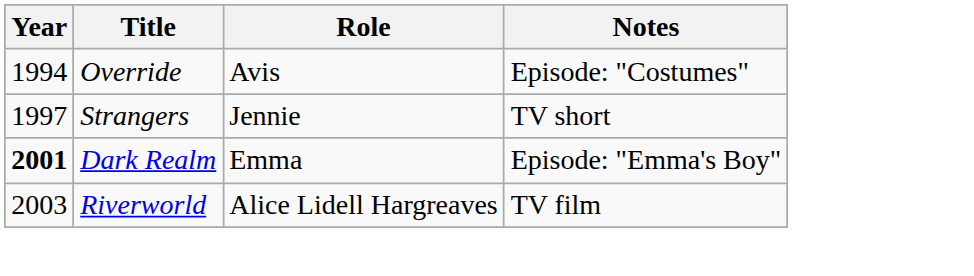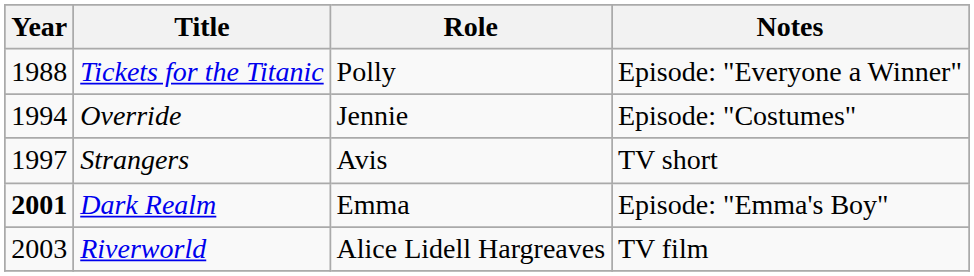 <table class="wikitable sortable">
 <tr>
 <th>Year</th>
 <th>Title</th>
 <th>Role</th>
 <th class="unsortable">Notes</th>
 </tr>
 <tr>
+<td>1988</td>
+<td><em><a href='#'>Tickets for the Titanic</a></em></td>
+<td>Polly</td>
+<td>Episode: "Everyone a Winner"</td>
+</tr>
+<tr>
 <td>1994</td>
 <td><em>Override</em></td>
-<td>Avis</td>
+<td>Jennie</td>
 <td>Episode: "Costumes"</td>
 </tr>
 <tr>
 <td>1997</td>
 <td><em>Strangers</em></td>
-<td>Jennie</td>
+<td>Avis</td>
 <td>TV short</td>
 </tr>
 <tr>
 <td><strong>2001</strong></td>
 <td><em><a href='#'>Dark Realm</a></em></td>
 <td>Emma</td>
 <td>Episode: "Emma's Boy"</td>
 </tr>
 <tr>
 <td>2003</td>
 <td><em><a href='#'>Riverworld</a></em></td>
 <td>Alice Lidell Hargreaves</td>
 <td>TV film</td>
 </tr>
 </table>
